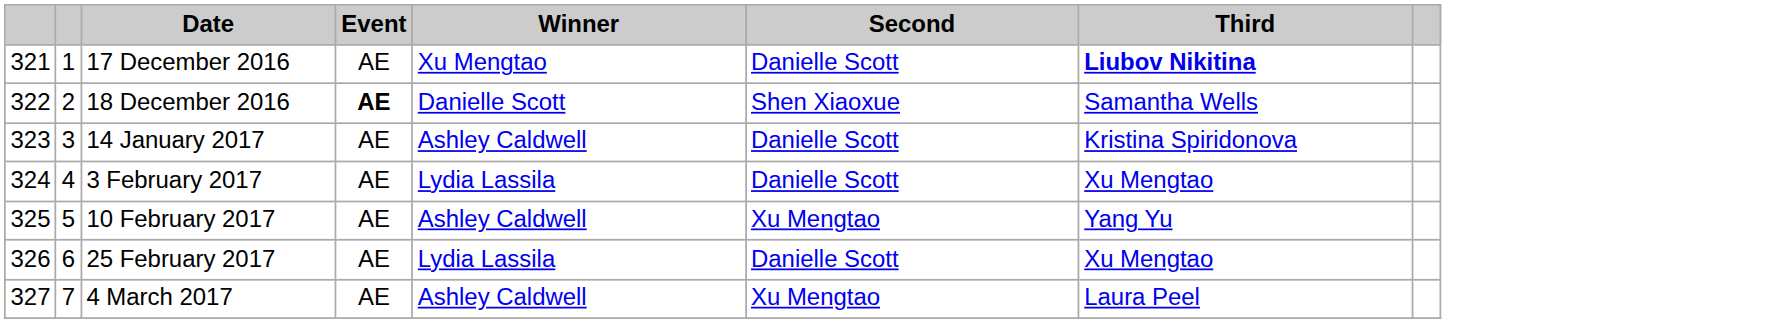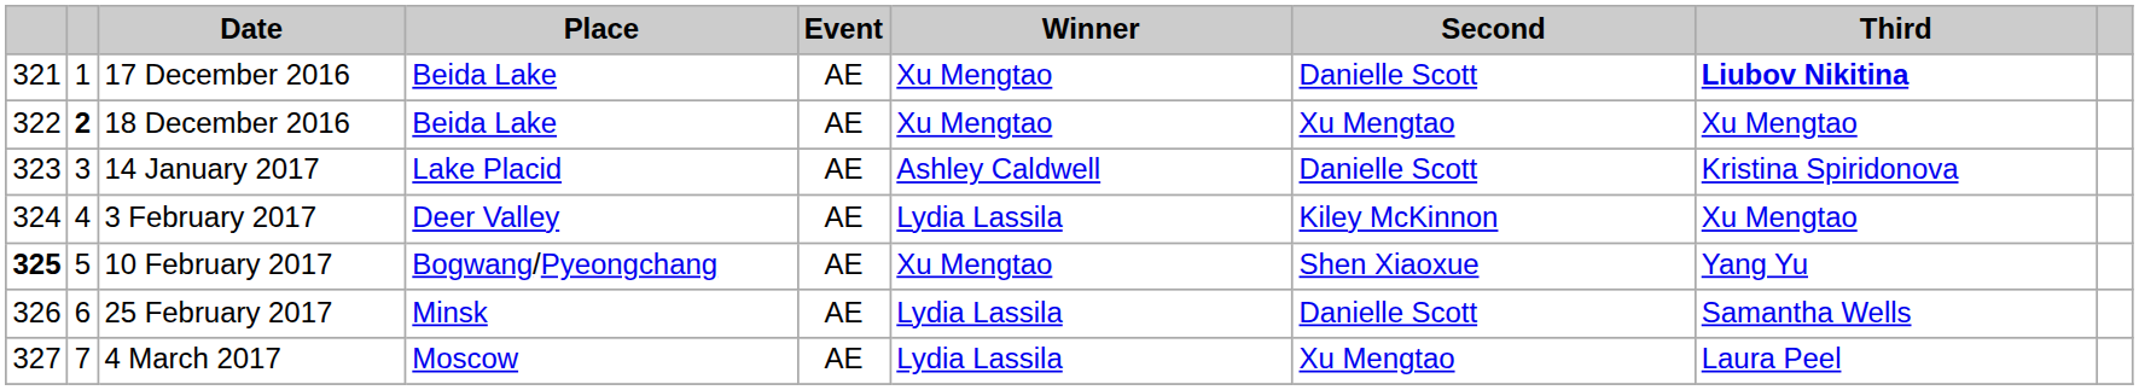 <table class="wikitable plainrowheaders" style="background:#fff; font-size:86%; line-height:16px; border:grey solid 1px; border-collapse:collapse;">
 <tr style="background:#ccc; text-align:center;">
 <th scope="col" style="background:#ccc; width=20 px;"></th>
 <th scope="col" style="background:#ccc; width=30 px;"></th>
 <th scope="col" style="background:#ccc; width:140px;">Date</th>
+<th scope="col" style="background:#ccc; width:180px;">Place</th>
 <th scope="col" style="background:#ccc; width:15px;">Event</th>
 <th scope="col" style="background:#ccc; width:185px;">Winner</th>
 <th scope="col" style="background:#ccc; width:185px;">Second</th>
 <th scope="col" style="background:#ccc; width:185px;">Third</th>
 <th scope="col" style="background:#ccc; width:10px;"></th>
 </tr>
 <tr>
 <td align=center>321</td>
 <td align=center>1</td>
 <td>17 December 2016</td>
+<td> <a href='#'>Beida Lake</a></td>
 <td align=center>AE</td>
 <td> <a href='#'>Xu Mengtao</a></td>
 <td> <a href='#'>Danielle Scott</a></td>
 <td><strong> <a href='#'>Liubov Nikitina</a></strong></td>
 <td></td>
 </tr>
 <tr>
 <td align=center>322</td>
-<td align=center>2</td>
+<td align=center><strong>2</strong></td>
 <td>18 December 2016</td>
-<td align=center><strong>AE</strong></td>
-<td> <a href='#'>Danielle Scott</a></td>
-<td> <a href='#'>Shen Xiaoxue</a></td>
-<td> <a href='#'>Samantha Wells</a></td>
+<td> <a href='#'>Beida Lake</a></td>
+<td align=center>AE</td>
+<td> <a href='#'>Xu Mengtao</a></td>
+<td> <a href='#'>Xu Mengtao</a></td>
+<td> <a href='#'>Xu Mengtao</a></td>
 <td></td>
 </tr>
 <tr>
 <td align=center>323</td>
 <td align=center>3</td>
 <td>14 January 2017</td>
+<td> <a href='#'>Lake Placid</a></td>
 <td align=center>AE</td>
 <td> <a href='#'>Ashley Caldwell</a></td>
 <td> <a href='#'>Danielle Scott</a></td>
 <td> <a href='#'>Kristina Spiridonova</a></td>
 <td></td>
 </tr>
 <tr>
 <td align=center>324</td>
 <td align=center>4</td>
 <td>3 February 2017</td>
+<td> <a href='#'>Deer Valley</a></td>
 <td align=center>AE</td>
 <td> <a href='#'>Lydia Lassila</a></td>
-<td> <a href='#'>Danielle Scott</a></td>
+<td> <a href='#'>Kiley McKinnon</a></td>
 <td> <a href='#'>Xu Mengtao</a></td>
 <td></td>
 </tr>
 <tr>
-<td align=center>325</td>
+<td align=center><strong>325</strong></td>
 <td align=center>5</td>
 <td>10 February 2017</td>
+<td> <a href='#'>Bogwang</a>/<a href='#'>Pyeongchang</a></td>
 <td align=center>AE</td>
-<td> <a href='#'>Ashley Caldwell</a></td>
 <td> <a href='#'>Xu Mengtao</a></td>
+<td> <a href='#'>Shen Xiaoxue</a></td>
 <td> <a href='#'>Yang Yu</a></td>
 <td></td>
 </tr>
 <tr>
 <td align=center>326</td>
 <td align=center>6</td>
 <td>25 February 2017</td>
+<td> <a href='#'>Minsk</a></td>
 <td align=center>AE</td>
 <td> <a href='#'>Lydia Lassila</a></td>
 <td> <a href='#'>Danielle Scott</a></td>
-<td> <a href='#'>Xu Mengtao</a></td>
+<td> <a href='#'>Samantha Wells</a></td>
 <td></td>
 </tr>
 <tr>
 <td align=center>327</td>
 <td align=center>7</td>
 <td>4 March 2017</td>
+<td> <a href='#'>Moscow</a></td>
 <td align=center>AE</td>
-<td> <a href='#'>Ashley Caldwell</a></td>
+<td> <a href='#'>Lydia Lassila</a></td>
 <td> <a href='#'>Xu Mengtao</a></td>
 <td> <a href='#'>Laura Peel</a></td>
 <td></td>
 </tr>
 </table>
